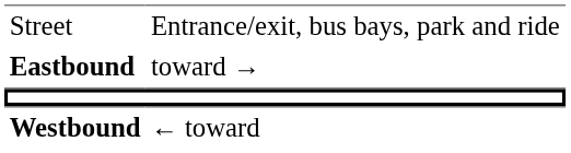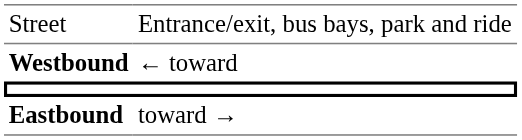 <table border="0" cellspacing="0" cellpadding="3" table>
 <tr>
 <td style="border-top:solid 1px gray" valign="top">Street</td>
 <td style="border-top:solid 1px gray" valign="top">Entrance/exit, bus bays, park and ride</td>
 </tr>
 <tr>
-<td style="border-bottom:solid 1px gray"><strong>Eastbound</strong></td>
-<td style="border-bottom:solid 1px gray">  toward   →</td>
+<td style="border-top:solid 1px gray"><strong>Westbound</strong></td>
+<td style="border-top:solid 1px gray">←  toward  </td>
 </tr>
 <tr>
 <td colspan="2" style="border-top:solid 2px black;border-right:solid 2px black;border-left:solid 2px black;border-bottom:solid 2px black;text-align:center"></td>
 </tr>
 <tr>
-<td style="border-top:solid 1px gray"><strong>Westbound</strong></td>
-<td style="border-top:solid 1px gray">←  toward  </td>
+<td style="border-bottom:solid 1px gray"><strong>Eastbound</strong></td>
+<td style="border-bottom:solid 1px gray">  toward   →</td>
 </tr>
 </table>
